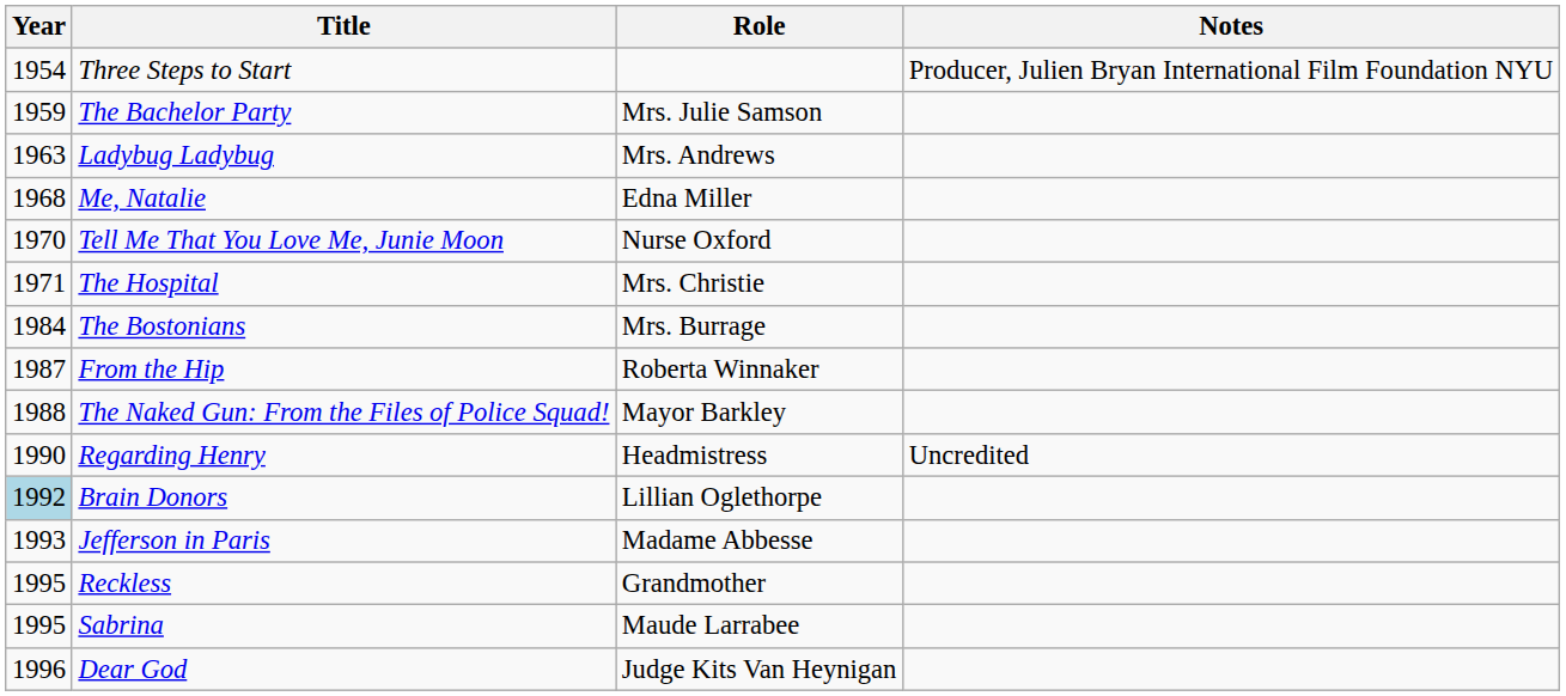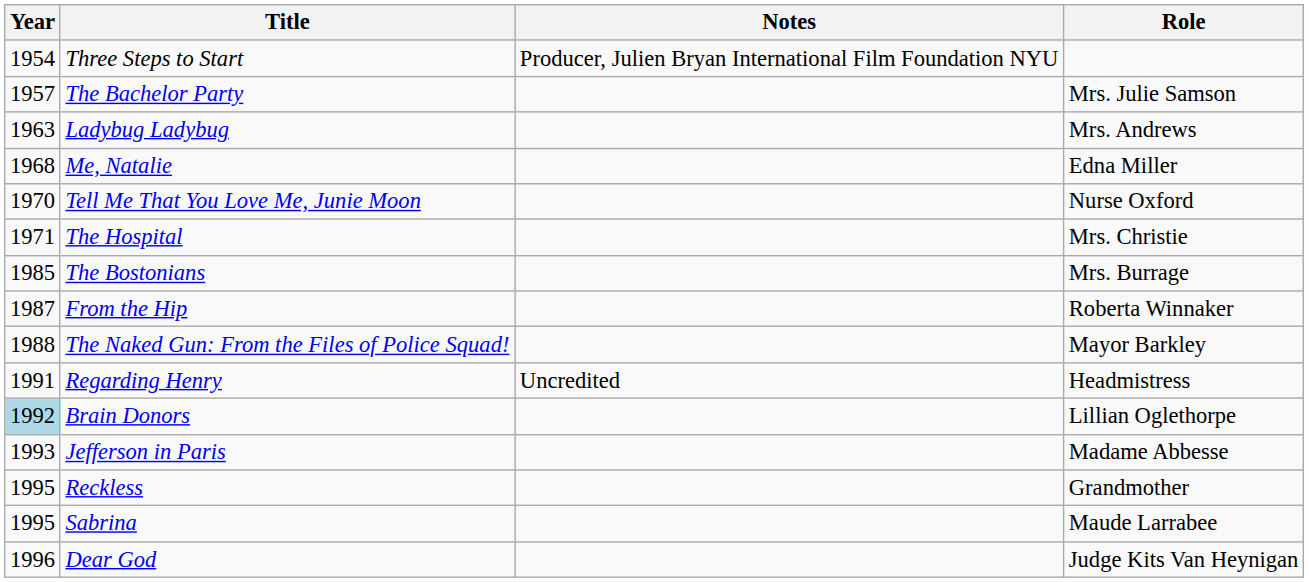 <table class="wikitable sortable">
 <tr>
 <th>Year</th>
 <th>Title</th>
+<th class="unsortable">Notes</th>
 <th>Role</th>
-<th class="unsortable">Notes</th>
 </tr>
 <tr>
 <td>1954</td>
 <td><em>Three Steps to Start</em></td>
+<td>Producer, Julien Bryan International Film Foundation NYU</td>
 <td></td>
-<td>Producer, Julien Bryan International Film Foundation NYU</td>
 </tr>
 <tr>
-<td>1959</td>
+<td>1957</td>
 <td><em><a href='#'>The Bachelor Party</a></em></td>
+<td></td>
 <td>Mrs. Julie Samson</td>
-<td></td>
 </tr>
 <tr>
 <td>1963</td>
 <td><em><a href='#'>Ladybug Ladybug</a></em></td>
+<td></td>
 <td>Mrs. Andrews</td>
-<td></td>
 </tr>
 <tr>
 <td>1968</td>
 <td><em><a href='#'>Me, Natalie</a></em></td>
+<td></td>
 <td>Edna Miller</td>
-<td></td>
 </tr>
 <tr>
 <td>1970</td>
 <td><em><a href='#'>Tell Me That You Love Me, Junie Moon</a></em></td>
+<td></td>
 <td>Nurse Oxford</td>
-<td></td>
 </tr>
 <tr>
 <td>1971</td>
 <td><em><a href='#'>The Hospital</a></em></td>
+<td></td>
 <td>Mrs. Christie</td>
-<td></td>
 </tr>
 <tr>
-<td>1984</td>
+<td>1985</td>
 <td><em><a href='#'>The Bostonians</a></em></td>
+<td></td>
 <td>Mrs. Burrage</td>
-<td></td>
 </tr>
 <tr>
 <td>1987</td>
 <td><em><a href='#'>From the Hip</a></em></td>
+<td></td>
 <td>Roberta Winnaker</td>
-<td></td>
 </tr>
 <tr>
 <td>1988</td>
 <td><em><a href='#'>The Naked Gun: From the Files of Police Squad!</a></em></td>
+<td></td>
 <td>Mayor Barkley</td>
-<td></td>
 </tr>
 <tr>
-<td>1990</td>
+<td>1991</td>
 <td><em><a href='#'>Regarding Henry</a></em></td>
+<td>Uncredited</td>
 <td>Headmistress</td>
-<td>Uncredited</td>
 </tr>
 <tr>
 <td style="background: lightblue;">1992</td>
 <td><em><a href='#'>Brain Donors</a></em></td>
+<td></td>
 <td>Lillian Oglethorpe</td>
-<td></td>
 </tr>
 <tr>
 <td>1993</td>
 <td><em><a href='#'>Jefferson in Paris</a></em></td>
+<td></td>
 <td>Madame Abbesse</td>
-<td></td>
 </tr>
 <tr>
 <td>1995</td>
 <td><em><a href='#'>Reckless</a></em></td>
+<td></td>
 <td>Grandmother</td>
-<td></td>
 </tr>
 <tr>
 <td>1995</td>
 <td><em><a href='#'>Sabrina</a></em></td>
+<td></td>
 <td>Maude Larrabee</td>
-<td></td>
 </tr>
 <tr>
 <td>1996</td>
 <td><em><a href='#'>Dear God</a></em></td>
+<td></td>
 <td>Judge Kits Van Heynigan</td>
-<td></td>
 </tr>
 </table>
